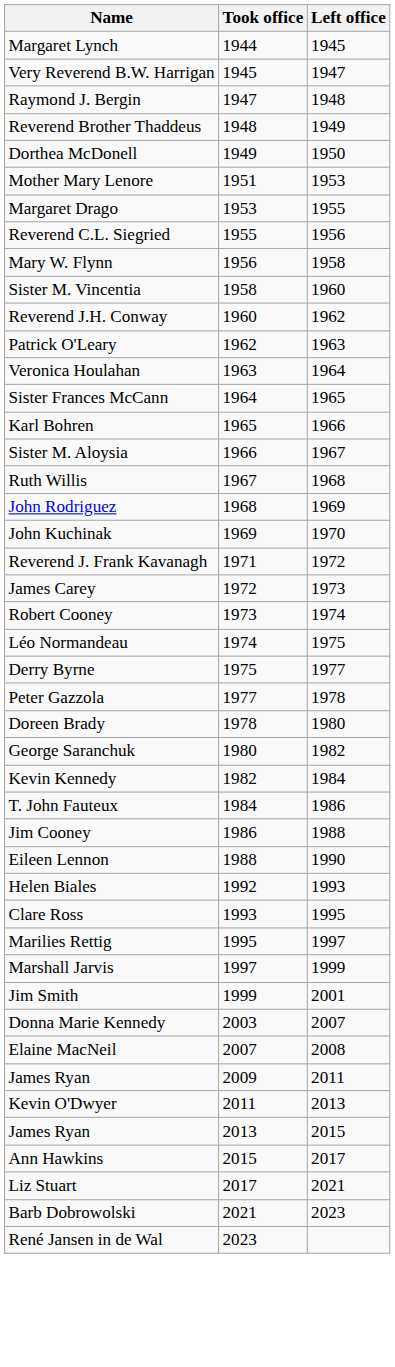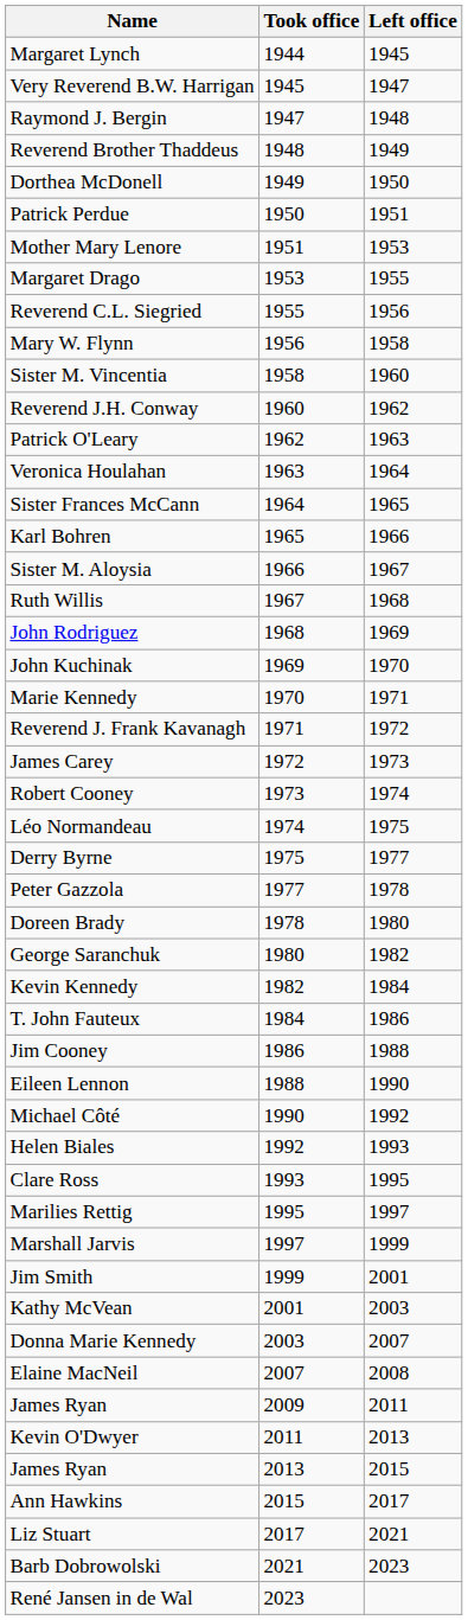 <table class="wikitable">
 <tr>
 <th colspan=1>Name</th>
 <th>Took office</th>
 <th>Left office</th>
 </tr>
 <tr>
 <td>Margaret Lynch</td>
 <td>1944</td>
 <td>1945</td>
 </tr>
 <tr>
 <td>Very Reverend B.W. Harrigan</td>
 <td>1945</td>
 <td>1947</td>
 </tr>
 <tr>
 <td>Raymond J. Bergin</td>
 <td>1947</td>
 <td>1948</td>
 </tr>
 <tr>
 <td>Reverend Brother Thaddeus</td>
 <td>1948</td>
 <td>1949</td>
 </tr>
 <tr>
 <td>Dorthea McDonell</td>
 <td>1949</td>
 <td>1950</td>
+</tr>
+<tr>
+<td>Patrick Perdue</td>
+<td>1950</td>
+<td>1951</td>
 </tr>
 <tr>
 <td>Mother Mary Lenore</td>
 <td>1951</td>
 <td>1953</td>
 </tr>
 <tr>
 <td>Margaret Drago</td>
 <td>1953</td>
 <td>1955</td>
 </tr>
 <tr>
 <td>Reverend C.L. Siegried</td>
 <td>1955</td>
 <td>1956</td>
 </tr>
 <tr>
 <td>Mary W. Flynn</td>
 <td>1956</td>
 <td>1958</td>
 </tr>
 <tr>
 <td>Sister M. Vincentia</td>
 <td>1958</td>
 <td>1960</td>
 </tr>
 <tr>
 <td>Reverend J.H. Conway</td>
 <td>1960</td>
 <td>1962</td>
 </tr>
 <tr>
 <td>Patrick O'Leary</td>
 <td>1962</td>
 <td>1963</td>
 </tr>
 <tr>
 <td>Veronica Houlahan</td>
 <td>1963</td>
 <td>1964</td>
 </tr>
 <tr>
 <td>Sister Frances McCann</td>
 <td>1964</td>
 <td>1965</td>
 </tr>
 <tr>
 <td>Karl Bohren</td>
 <td>1965</td>
 <td>1966</td>
 </tr>
 <tr>
 <td>Sister M. Aloysia</td>
 <td>1966</td>
 <td>1967</td>
 </tr>
 <tr>
 <td>Ruth Willis</td>
 <td>1967</td>
 <td>1968</td>
 </tr>
 <tr>
 <td><a href='#'>John Rodriguez</a></td>
 <td>1968</td>
 <td>1969</td>
 </tr>
 <tr>
 <td>John Kuchinak</td>
 <td>1969</td>
 <td>1970</td>
 </tr>
 <tr>
+<td>Marie Kennedy</td>
+<td>1970</td>
+<td>1971</td>
+</tr>
+<tr>
 <td>Reverend J. Frank Kavanagh</td>
 <td>1971</td>
 <td>1972</td>
 </tr>
 <tr>
 <td>James Carey</td>
 <td>1972</td>
 <td>1973</td>
 </tr>
 <tr>
 <td>Robert Cooney</td>
 <td>1973</td>
 <td>1974</td>
 </tr>
 <tr>
 <td>Léo Normandeau</td>
 <td>1974</td>
 <td>1975</td>
 </tr>
 <tr>
 <td>Derry Byrne</td>
 <td>1975</td>
 <td>1977</td>
 </tr>
 <tr>
 <td>Peter Gazzola</td>
 <td>1977</td>
 <td>1978</td>
 </tr>
 <tr>
 <td>Doreen Brady</td>
 <td>1978</td>
 <td>1980</td>
 </tr>
 <tr>
 <td>George Saranchuk</td>
 <td>1980</td>
 <td>1982</td>
 </tr>
 <tr>
 <td>Kevin Kennedy</td>
 <td>1982</td>
 <td>1984</td>
 </tr>
 <tr>
 <td>T. John Fauteux</td>
 <td>1984</td>
 <td>1986</td>
 </tr>
 <tr>
 <td>Jim Cooney</td>
 <td>1986</td>
 <td>1988</td>
 </tr>
 <tr>
 <td>Eileen Lennon</td>
 <td>1988</td>
 <td>1990</td>
 </tr>
 <tr>
+<td>Michael Côté</td>
+<td>1990</td>
+<td>1992</td>
+</tr>
+<tr>
 <td>Helen Biales</td>
 <td>1992</td>
 <td>1993</td>
 </tr>
 <tr>
 <td>Clare Ross</td>
 <td>1993</td>
 <td>1995</td>
 </tr>
 <tr>
 <td>Marilies Rettig</td>
 <td>1995</td>
 <td>1997</td>
 </tr>
 <tr>
 <td>Marshall Jarvis</td>
 <td>1997</td>
 <td>1999</td>
 </tr>
 <tr>
 <td>Jim Smith</td>
 <td>1999</td>
 <td>2001</td>
+</tr>
+<tr>
+<td>Kathy McVean</td>
+<td>2001</td>
+<td>2003</td>
 </tr>
 <tr>
 <td>Donna Marie Kennedy</td>
 <td>2003</td>
 <td>2007</td>
 </tr>
 <tr>
 <td>Elaine MacNeil</td>
 <td>2007</td>
 <td>2008</td>
 </tr>
 <tr>
 <td>James Ryan</td>
 <td>2009</td>
 <td>2011</td>
 </tr>
 <tr>
 <td>Kevin O'Dwyer</td>
 <td>2011</td>
 <td>2013</td>
 </tr>
 <tr>
 <td>James Ryan</td>
 <td>2013</td>
 <td>2015</td>
 </tr>
 <tr>
 <td>Ann Hawkins</td>
 <td>2015</td>
 <td>2017</td>
 </tr>
 <tr>
 <td>Liz Stuart</td>
 <td>2017</td>
 <td>2021</td>
 </tr>
 <tr>
 <td>Barb Dobrowolski</td>
 <td>2021</td>
 <td>2023</td>
 </tr>
 <tr>
 <td>René Jansen in de Wal</td>
 <td>2023</td>
 <td></td>
 </tr>
 </table>
